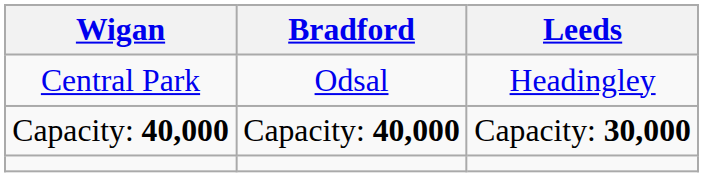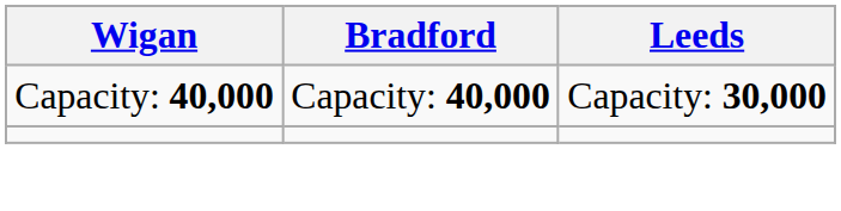 <table class="wikitable" style="text-align:center">
 <tr>
 <th><a href='#'>Wigan</a></th>
 <th><a href='#'>Bradford</a></th>
 <th><a href='#'>Leeds</a></th>
-</tr>
-<tr>
-<td><a href='#'>Central Park</a></td>
-<td><a href='#'>Odsal</a></td>
-<td><a href='#'>Headingley</a></td>
 </tr>
 <tr>
 <td>Capacity: <strong>40,000</strong></td>
 <td>Capacity: <strong>40,000 </strong></td>
 <td>Capacity: <strong>30,000</strong></td>
 </tr>
 <tr>
 <td></td>
 <td></td>
 <td></td>
 </tr>
 </table>
